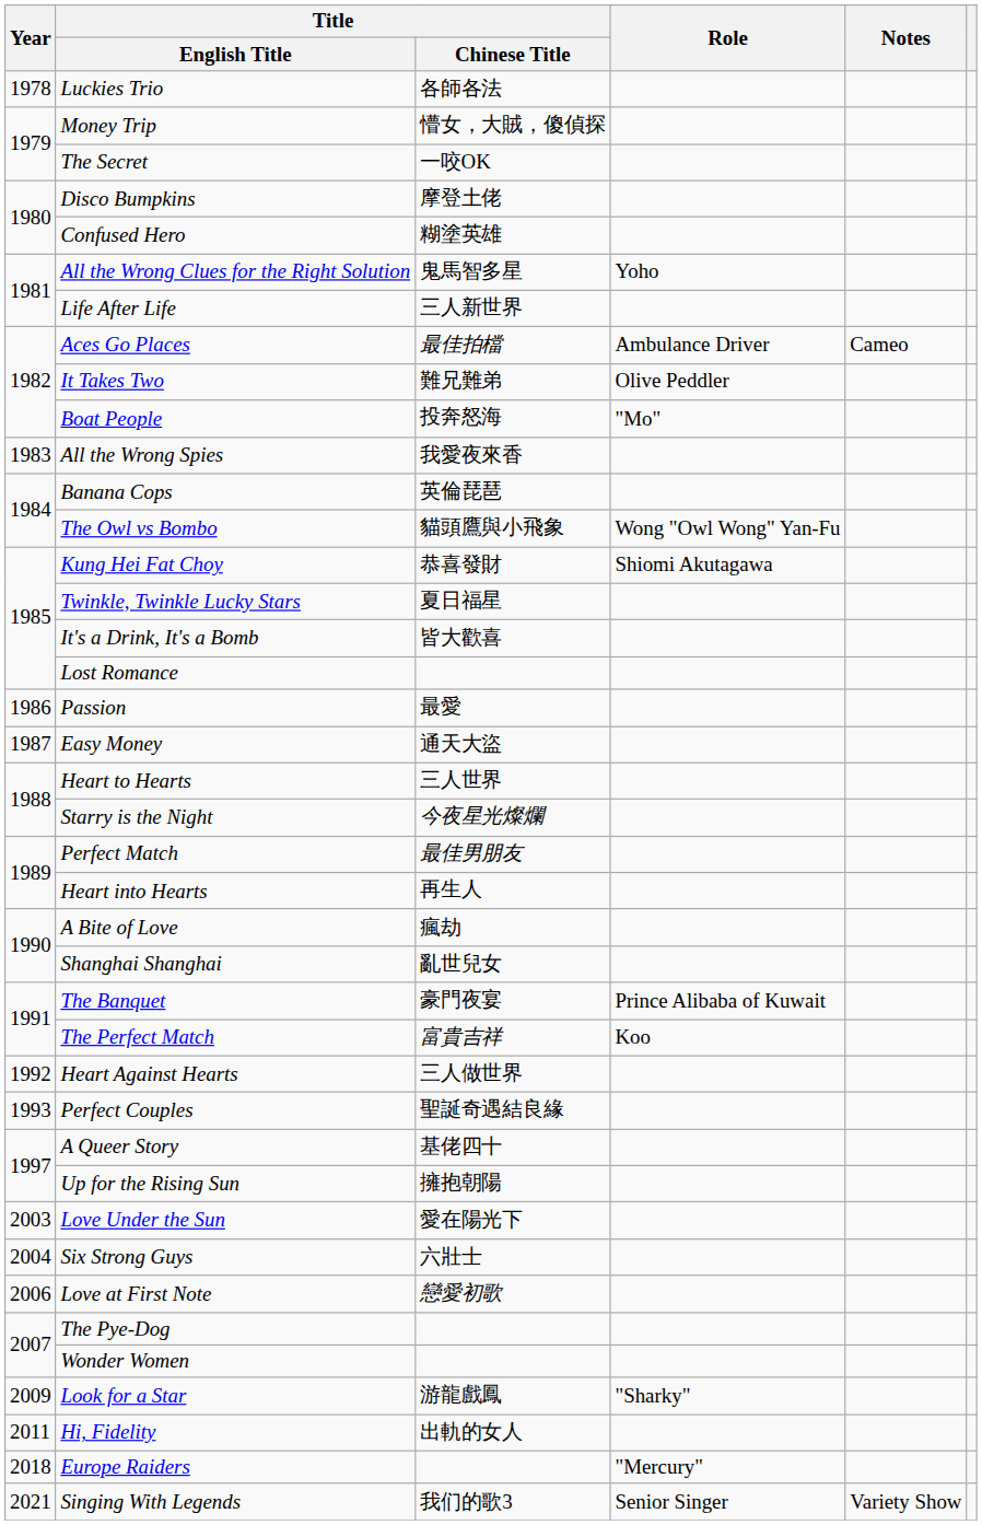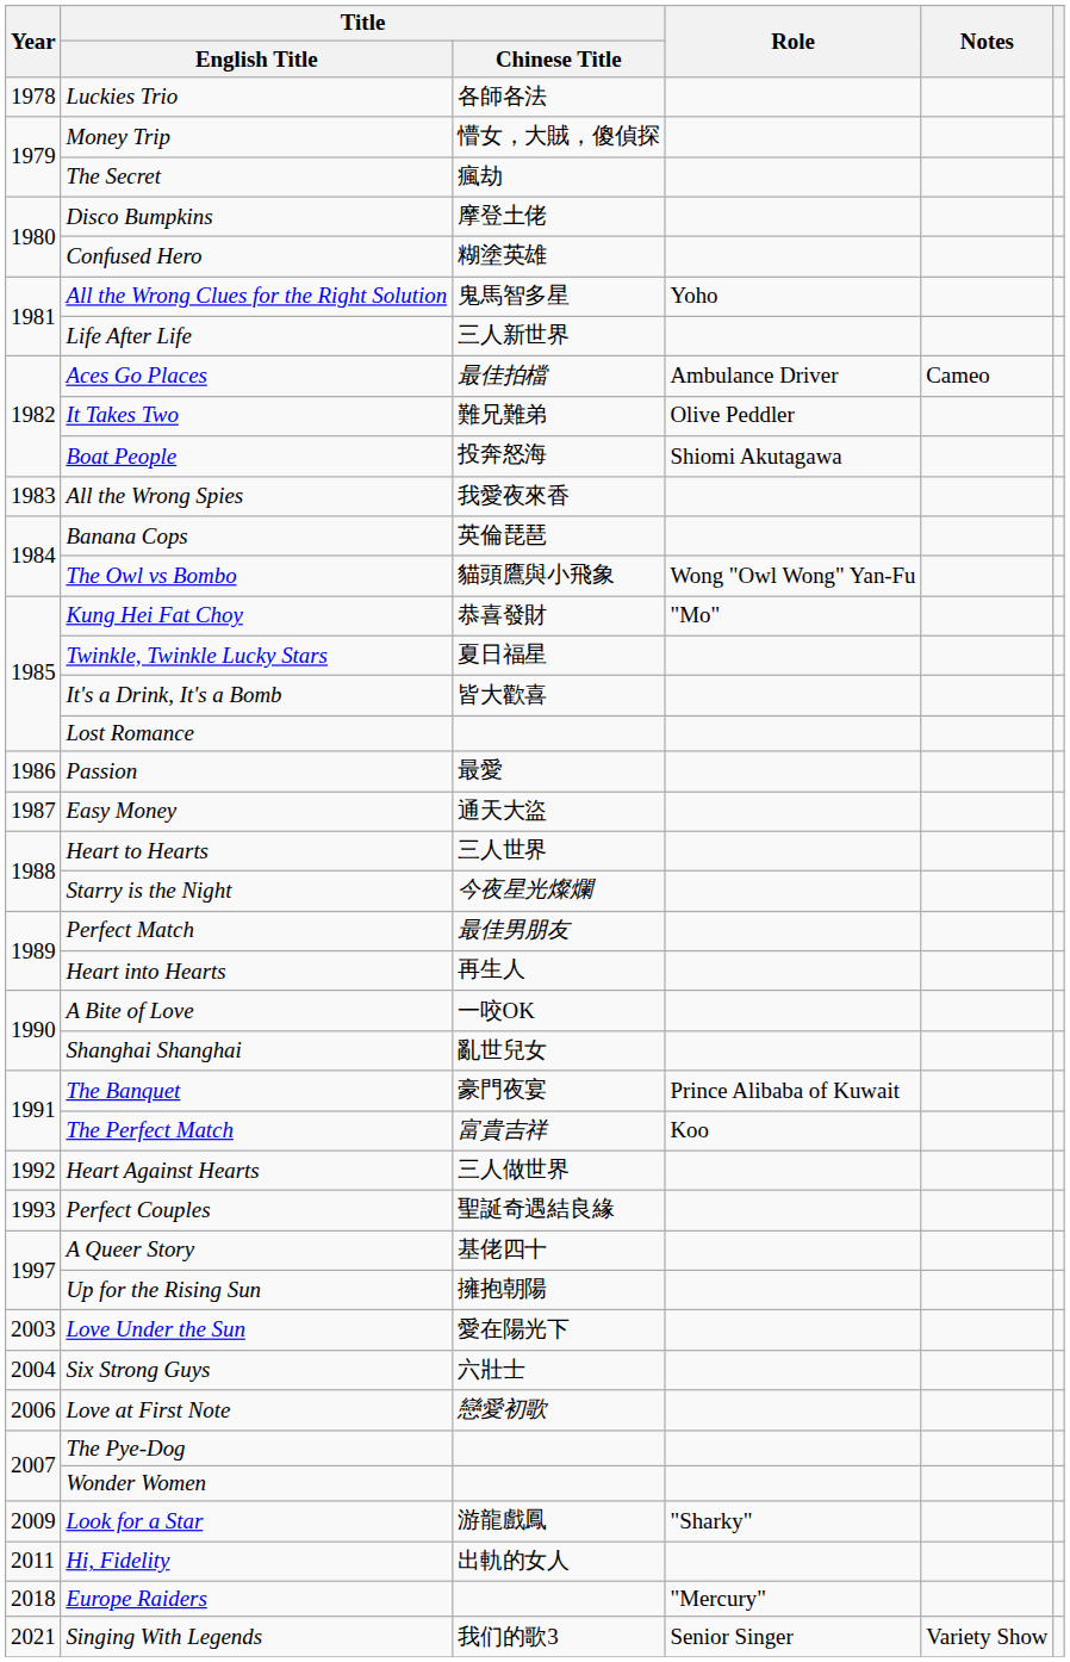 <table class="wikitable sortable">
 <tr>
 <th rowspan="2">Year</th>
 <th colspan="2">Title</th>
 <th rowspan="2" class="unsortable">Role</th>
 <th rowspan="2" class="unsortable">Notes</th>
 <th rowspan="2" class="unsortable"></th>
 </tr>
 <tr>
 <th class="unsortable">English Title</th>
 <th class="unsortable">Chinese Title</th>
 </tr>
 <tr>
 <td>1978</td>
 <td><em>Luckies Trio</em></td>
 <td>各師各法</td>
 <td></td>
 <td></td>
 <td></td>
 </tr>
 <tr>
 <td rowspan="2">1979</td>
 <td><em>Money Trip</em></td>
 <td>懵女，大賊，傻偵探</td>
 <td></td>
 <td></td>
 <td></td>
 </tr>
 <tr>
 <td><em>The Secret</em></td>
-<td>一咬OK</td>
+<td>瘋劫</td>
 <td></td>
 <td></td>
 <td></td>
 </tr>
 <tr>
 <td rowspan="2">1980</td>
 <td><em>Disco Bumpkins</em></td>
 <td>摩登土佬</td>
 <td></td>
 <td></td>
 <td></td>
 </tr>
 <tr>
 <td><em>Confused Hero</em></td>
 <td>糊塗英雄</td>
 <td></td>
 <td></td>
 <td></td>
 </tr>
 <tr>
 <td rowspan="2">1981</td>
 <td><em><a href='#'>All the Wrong Clues for the Right Solution</a></em></td>
 <td>鬼馬智多星</td>
 <td>Yoho</td>
 <td></td>
 <td></td>
 </tr>
 <tr>
 <td><em>Life After Life</em></td>
 <td>三人新世界</td>
 <td></td>
 <td></td>
 <td></td>
 </tr>
 <tr>
 <td rowspan="3">1982</td>
 <td><em><a href='#'>Aces Go Places</a></em></td>
 <td><em>最佳拍檔</em></td>
 <td>Ambulance Driver</td>
 <td>Cameo</td>
 <td></td>
 </tr>
 <tr>
 <td><em><a href='#'>It Takes Two</a></em></td>
 <td>難兄難弟</td>
 <td>Olive Peddler</td>
 <td></td>
 <td></td>
 </tr>
 <tr>
 <td><em><a href='#'>Boat People</a></em></td>
 <td>投奔怒海</td>
-<td>"Mo"</td>
+<td>Shiomi Akutagawa</td>
 <td></td>
 <td></td>
 </tr>
 <tr>
 <td>1983</td>
 <td><em>All the Wrong Spies</em></td>
 <td>我愛夜來香</td>
 <td></td>
 <td></td>
 <td></td>
 </tr>
 <tr>
 <td rowspan="2">1984</td>
 <td><em>Banana Cops</em></td>
 <td>英倫琵琶</td>
 <td></td>
 <td></td>
 <td></td>
 </tr>
 <tr>
 <td><em><a href='#'>The Owl vs Bombo</a></em></td>
 <td>貓頭鷹與小飛象</td>
 <td>Wong "Owl Wong" Yan-Fu</td>
 <td></td>
 <td></td>
 </tr>
 <tr>
 <td rowspan="4">1985</td>
 <td><em><a href='#'>Kung Hei Fat Choy</a></em></td>
 <td>恭喜發財</td>
-<td>Shiomi Akutagawa</td>
+<td>"Mo"</td>
 <td></td>
 <td></td>
 </tr>
 <tr>
 <td><em><a href='#'>Twinkle, Twinkle Lucky Stars</a></em></td>
 <td>夏日福星</td>
 <td></td>
 <td></td>
 <td></td>
 </tr>
 <tr>
 <td><em>It's a Drink, It's a Bomb</em></td>
 <td>皆大歡喜</td>
 <td></td>
 <td></td>
 <td></td>
 </tr>
 <tr>
 <td><em>Lost Romance</em></td>
 <td></td>
 <td></td>
 <td></td>
 <td></td>
 </tr>
 <tr>
 <td>1986</td>
 <td><em>Passion</em></td>
 <td>最愛</td>
 <td></td>
 <td></td>
 <td></td>
 </tr>
 <tr>
 <td>1987</td>
 <td><em>Easy Money</em></td>
 <td>通天大盜</td>
 <td></td>
 <td></td>
 <td></td>
 </tr>
 <tr>
 <td rowspan="2">1988</td>
 <td><em>Heart to Hearts</em></td>
 <td>三人世界</td>
 <td></td>
 <td></td>
 <td></td>
 </tr>
 <tr>
 <td><em>Starry is the Night</em></td>
 <td><em>今夜星光燦爛</em></td>
 <td></td>
 <td></td>
 <td></td>
 </tr>
 <tr>
 <td rowspan="2">1989</td>
 <td><em>Perfect Match</em></td>
 <td><em>最佳男朋友</em></td>
 <td></td>
 <td></td>
 <td></td>
 </tr>
 <tr>
 <td><em>Heart into Hearts</em></td>
 <td>再生人</td>
 <td></td>
 <td></td>
 <td></td>
 </tr>
 <tr>
 <td rowspan="2">1990</td>
 <td><em>A Bite of Love</em></td>
-<td>瘋劫</td>
+<td>一咬OK</td>
 <td></td>
 <td></td>
 <td></td>
 </tr>
 <tr>
 <td><em>Shanghai Shanghai</em></td>
 <td>亂世兒女</td>
 <td></td>
 <td></td>
 <td></td>
 </tr>
 <tr>
 <td rowspan="2">1991</td>
 <td><em><a href='#'>The Banquet</a></em></td>
 <td>豪門夜宴</td>
 <td>Prince Alibaba of Kuwait</td>
 <td></td>
 <td></td>
 </tr>
 <tr>
 <td><em><a href='#'>The Perfect Match</a></em></td>
 <td><em>富貴吉祥</em></td>
 <td>Koo</td>
 <td></td>
 <td></td>
 </tr>
 <tr>
 <td>1992</td>
 <td><em>Heart Against Hearts</em></td>
 <td>三人做世界</td>
 <td></td>
 <td></td>
 <td></td>
 </tr>
 <tr>
 <td>1993</td>
 <td><em>Perfect Couples</em></td>
 <td>聖誕奇遇結良緣</td>
 <td></td>
 <td></td>
 <td></td>
 </tr>
 <tr>
 <td rowspan="2">1997</td>
 <td><em>A Queer Story</em></td>
 <td>基佬四十</td>
 <td></td>
 <td></td>
 <td></td>
 </tr>
 <tr>
 <td><em>Up for the Rising Sun</em></td>
 <td>擁抱朝陽</td>
 <td></td>
 <td></td>
 <td></td>
 </tr>
 <tr>
 <td>2003</td>
 <td><em><a href='#'>Love Under the Sun</a></em></td>
 <td>愛在陽光下</td>
 <td></td>
 <td></td>
 <td></td>
 </tr>
 <tr>
 <td>2004</td>
 <td><em>Six Strong Guys</em></td>
 <td>六壯士</td>
 <td></td>
 <td></td>
 <td></td>
 </tr>
 <tr>
 <td>2006</td>
 <td><em>Love at First Note</em></td>
 <td><em>戀愛初歌</em></td>
 <td></td>
 <td></td>
 <td></td>
 </tr>
 <tr>
 <td rowspan="2">2007</td>
 <td><em>The Pye-Dog</em></td>
 <td></td>
 <td></td>
 <td></td>
 <td></td>
 </tr>
 <tr>
 <td><em>Wonder Women</em></td>
 <td></td>
 <td></td>
 <td></td>
 <td></td>
 </tr>
 <tr>
 <td>2009</td>
 <td><em><a href='#'>Look for a Star</a></em></td>
 <td>游龍戲鳳</td>
 <td>"Sharky"</td>
 <td></td>
 <td></td>
 </tr>
 <tr>
 <td>2011</td>
 <td><em><a href='#'>Hi, Fidelity</a></em></td>
 <td>出軌的女人</td>
 <td></td>
 <td></td>
 <td></td>
 </tr>
 <tr>
 <td>2018</td>
 <td><em><a href='#'>Europe Raiders</a></em></td>
 <td></td>
 <td>"Mercury"</td>
 <td></td>
 <td></td>
 </tr>
 <tr>
 <td>2021</td>
 <td><em>Singing With Legends</em></td>
 <td>我们的歌3</td>
 <td>Senior Singer</td>
 <td>Variety Show</td>
 <td></td>
 </tr>
 </table>
